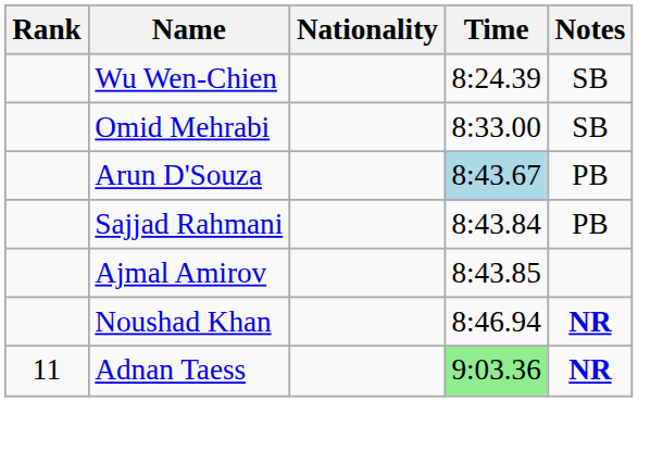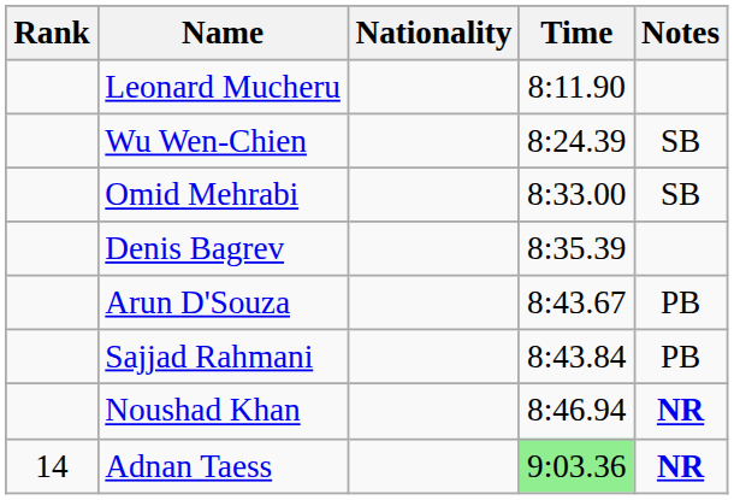 <table class="wikitable sortable" style="text-align:center;font-size:95%">
 <tr>
 <th>Rank</th>
 <th>Name</th>
 <th>Nationality</th>
 <th>Time</th>
 <th>Notes</th>
+</tr>
+<tr>
+<td></td>
+<td style="text-align:left;"><a href='#'>Leonard Mucheru</a></td>
+<td style="text-align:left;"></td>
+<td>8:11.90</td>
+<td></td>
 </tr>
 <tr>
 <td></td>
 <td style="text-align:left;"><a href='#'>Wu Wen-Chien</a></td>
 <td style="text-align:left;"></td>
 <td>8:24.39</td>
 <td>SB</td>
 </tr>
 <tr>
 <td></td>
 <td style="text-align:left;"><a href='#'>Omid Mehrabi</a></td>
 <td style="text-align:left;"></td>
 <td>8:33.00</td>
 <td>SB</td>
 </tr>
 <tr>
 <td></td>
+<td style="text-align:left;"><a href='#'>Denis Bagrev</a></td>
+<td style="text-align:left;"></td>
+<td>8:35.39</td>
+<td></td>
+</tr>
+<tr>
+<td></td>
 <td style="text-align:left;"><a href='#'>Arun D'Souza</a></td>
 <td style="text-align:left;"></td>
-<td style="background: lightblue;">8:43.67</td>
+<td>8:43.67</td>
 <td>PB</td>
 </tr>
 <tr>
 <td></td>
 <td style="text-align:left;"><a href='#'>Sajjad Rahmani</a></td>
 <td style="text-align:left;"></td>
 <td>8:43.84</td>
 <td>PB</td>
 </tr>
 <tr>
 <td></td>
-<td style="text-align:left;"><a href='#'>Ajmal Amirov</a></td>
-<td style="text-align:left;"></td>
-<td>8:43.85</td>
-<td></td>
-</tr>
-<tr>
-<td></td>
 <td style="text-align:left;"><a href='#'>Noushad Khan</a></td>
 <td style="text-align:left;"></td>
 <td>8:46.94</td>
 <td><strong><a href='#'>NR</a></strong></td>
 </tr>
 <tr>
-<td>11</td>
+<td>14</td>
 <td style="text-align:left;"><a href='#'>Adnan Taess</a></td>
 <td style="text-align:left;"></td>
 <td style="background: lightgreen;">9:03.36</td>
 <td><strong><a href='#'>NR</a></strong></td>
 </tr>
 </table>
